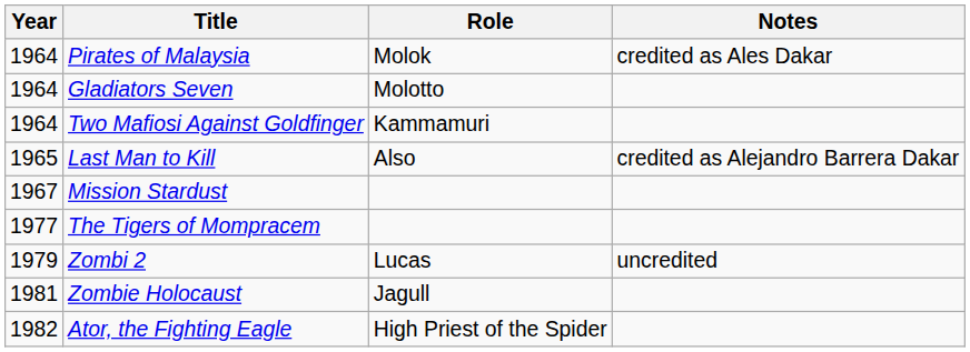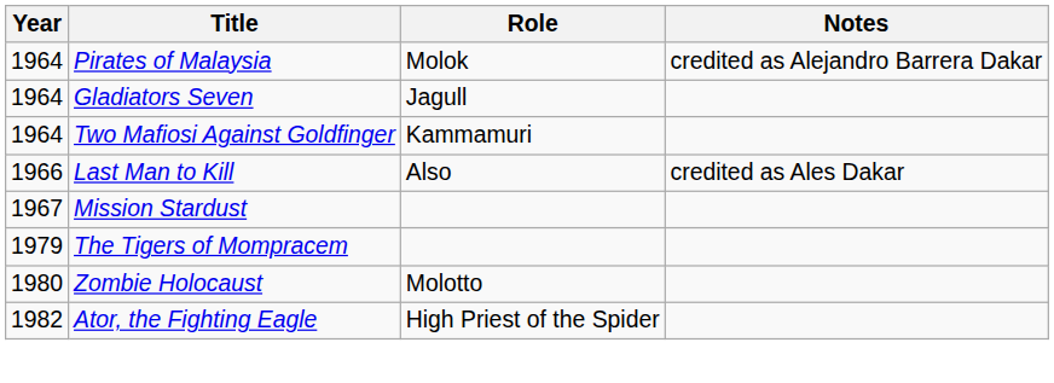 <table class="wikitable sortable">
 <tr>
 <th>Year</th>
 <th>Title</th>
 <th>Role</th>
 <th class="unsortable">Notes</th>
 </tr>
 <tr>
 <td>1964</td>
 <td><em><a href='#'>Pirates of Malaysia</a></em></td>
 <td>Molok</td>
-<td>credited as Ales Dakar</td>
+<td>credited as Alejandro Barrera Dakar</td>
 </tr>
 <tr>
 <td>1964</td>
 <td><em><a href='#'>Gladiators Seven</a></em></td>
-<td>Molotto</td>
+<td>Jagull</td>
 <td></td>
 </tr>
 <tr>
 <td>1964</td>
 <td><em><a href='#'>Two Mafiosi Against Goldfinger</a></em></td>
 <td>Kammamuri</td>
 <td></td>
 </tr>
 <tr>
-<td>1965</td>
+<td>1966</td>
 <td><em><a href='#'>Last Man to Kill</a></em></td>
 <td>Also</td>
-<td>credited as Alejandro Barrera Dakar</td>
+<td>credited as Ales Dakar</td>
 </tr>
 <tr>
 <td>1967</td>
 <td><em><a href='#'>Mission Stardust</a></em></td>
 <td></td>
 <td></td>
 </tr>
 <tr>
-<td>1977</td>
+<td>1979</td>
 <td><em><a href='#'>The Tigers of Mompracem</a></em></td>
 <td></td>
 <td></td>
 </tr>
 <tr>
-<td>1979</td>
-<td><em><a href='#'>Zombi 2</a></em></td>
-<td>Lucas</td>
-<td>uncredited</td>
-</tr>
-<tr>
-<td>1981</td>
+<td>1980</td>
 <td><em><a href='#'>Zombie Holocaust</a></em></td>
-<td>Jagull</td>
+<td>Molotto</td>
 <td></td>
 </tr>
 <tr>
 <td>1982</td>
 <td><em><a href='#'>Ator, the Fighting Eagle</a></em></td>
 <td>High Priest of the Spider</td>
 <td></td>
 </tr>
 </table>
